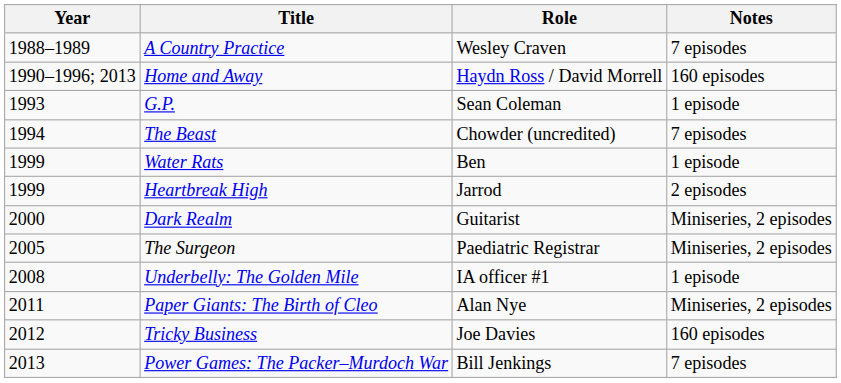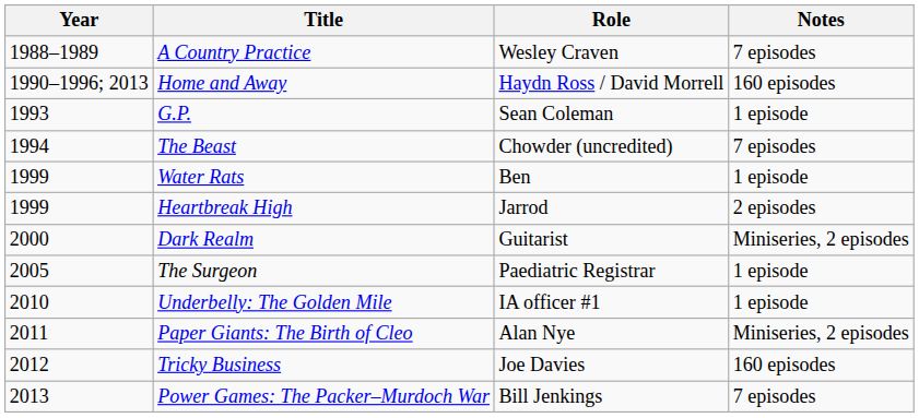 <table class=wikitable>
 <tr>
 <th>Year</th>
 <th>Title</th>
 <th>Role</th>
 <th>Notes</th>
 </tr>
 <tr>
 <td>1988–1989</td>
 <td><em><a href='#'>A Country Practice</a></em></td>
 <td>Wesley Craven</td>
 <td>7 episodes</td>
 </tr>
 <tr>
 <td>1990–1996; 2013</td>
 <td><em><a href='#'>Home and Away</a></em></td>
 <td><a href='#'>Haydn Ross</a> / David Morrell</td>
 <td>160 episodes</td>
 </tr>
 <tr>
 <td>1993</td>
 <td><em><a href='#'>G.P.</a></em></td>
 <td>Sean Coleman</td>
 <td>1 episode</td>
 </tr>
 <tr>
 <td>1994</td>
 <td><em><a href='#'>The Beast</a></em></td>
 <td>Chowder (uncredited)</td>
 <td>7 episodes</td>
 </tr>
 <tr>
 <td>1999</td>
 <td><em><a href='#'>Water Rats</a></em></td>
 <td>Ben</td>
 <td>1 episode</td>
 </tr>
 <tr>
 <td>1999</td>
 <td><em><a href='#'>Heartbreak High</a></em></td>
 <td>Jarrod</td>
 <td>2 episodes</td>
 </tr>
 <tr>
 <td>2000</td>
 <td><em><a href='#'>Dark Realm</a></em></td>
 <td>Guitarist</td>
 <td>Miniseries, 2 episodes</td>
 </tr>
 <tr>
 <td>2005</td>
 <td><em>The Surgeon</em></td>
 <td>Paediatric Registrar</td>
-<td>Miniseries, 2 episodes</td>
+<td>1 episode</td>
 </tr>
 <tr>
-<td>2008</td>
+<td>2010</td>
 <td><em><a href='#'>Underbelly: The Golden Mile</a></em></td>
 <td>IA officer #1</td>
 <td>1 episode</td>
 </tr>
 <tr>
 <td>2011</td>
 <td><em><a href='#'>Paper Giants: The Birth of Cleo</a></em></td>
 <td>Alan Nye</td>
 <td>Miniseries, 2 episodes</td>
 </tr>
 <tr>
 <td>2012</td>
 <td><em><a href='#'>Tricky Business</a></em></td>
 <td>Joe Davies</td>
 <td>160 episodes</td>
 </tr>
 <tr>
 <td>2013</td>
 <td><em><a href='#'>Power Games: The Packer–Murdoch War</a></em></td>
 <td>Bill Jenkings</td>
 <td>7 episodes</td>
 </tr>
 </table>
